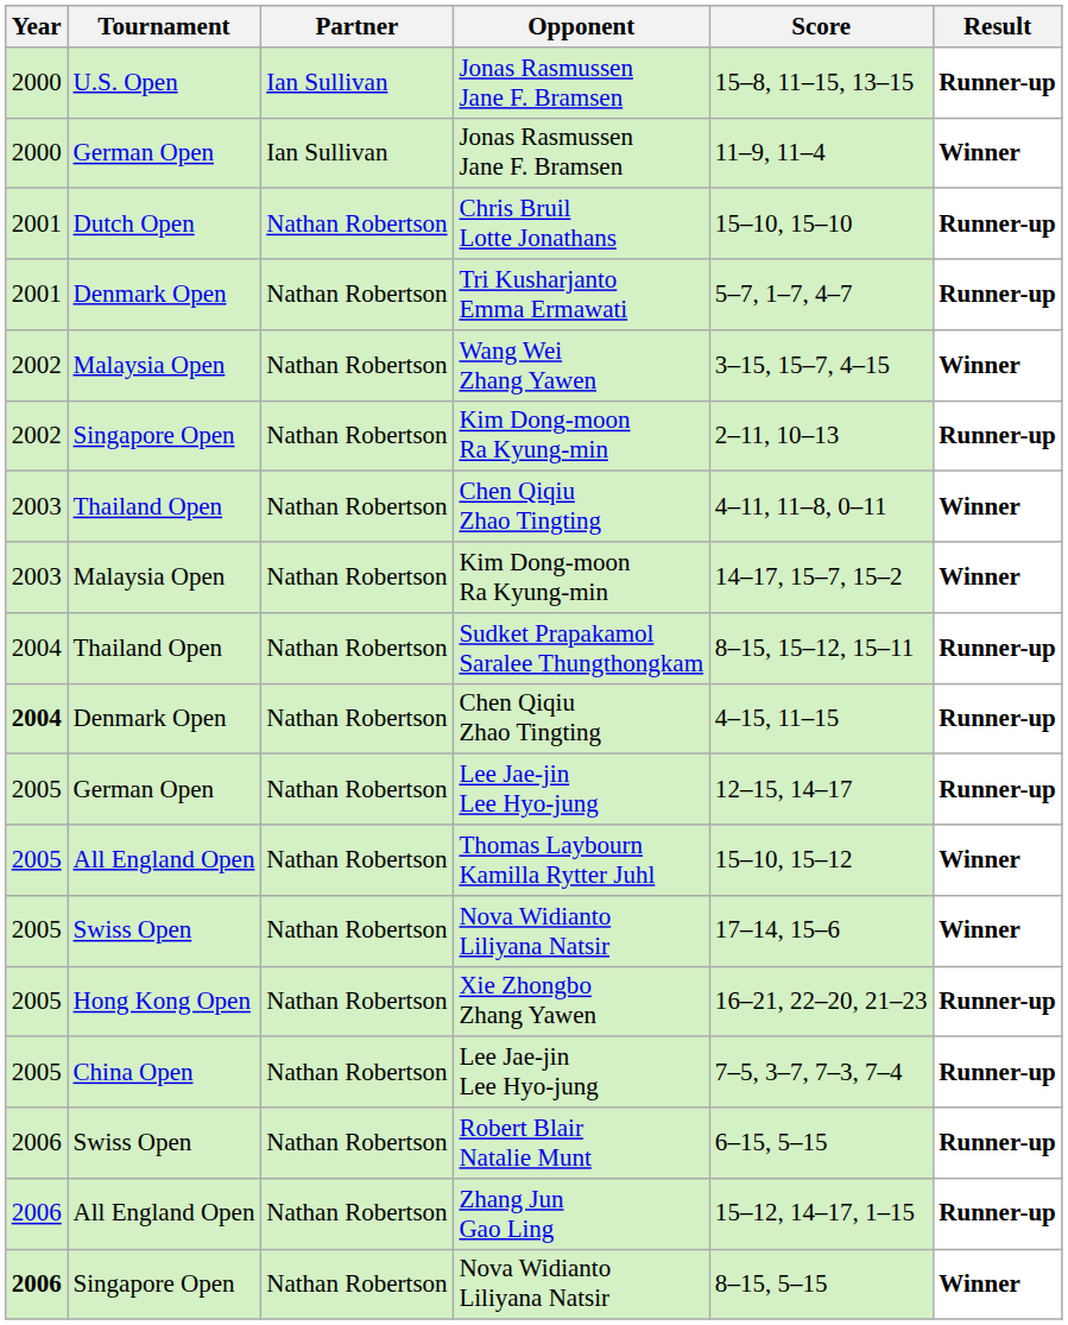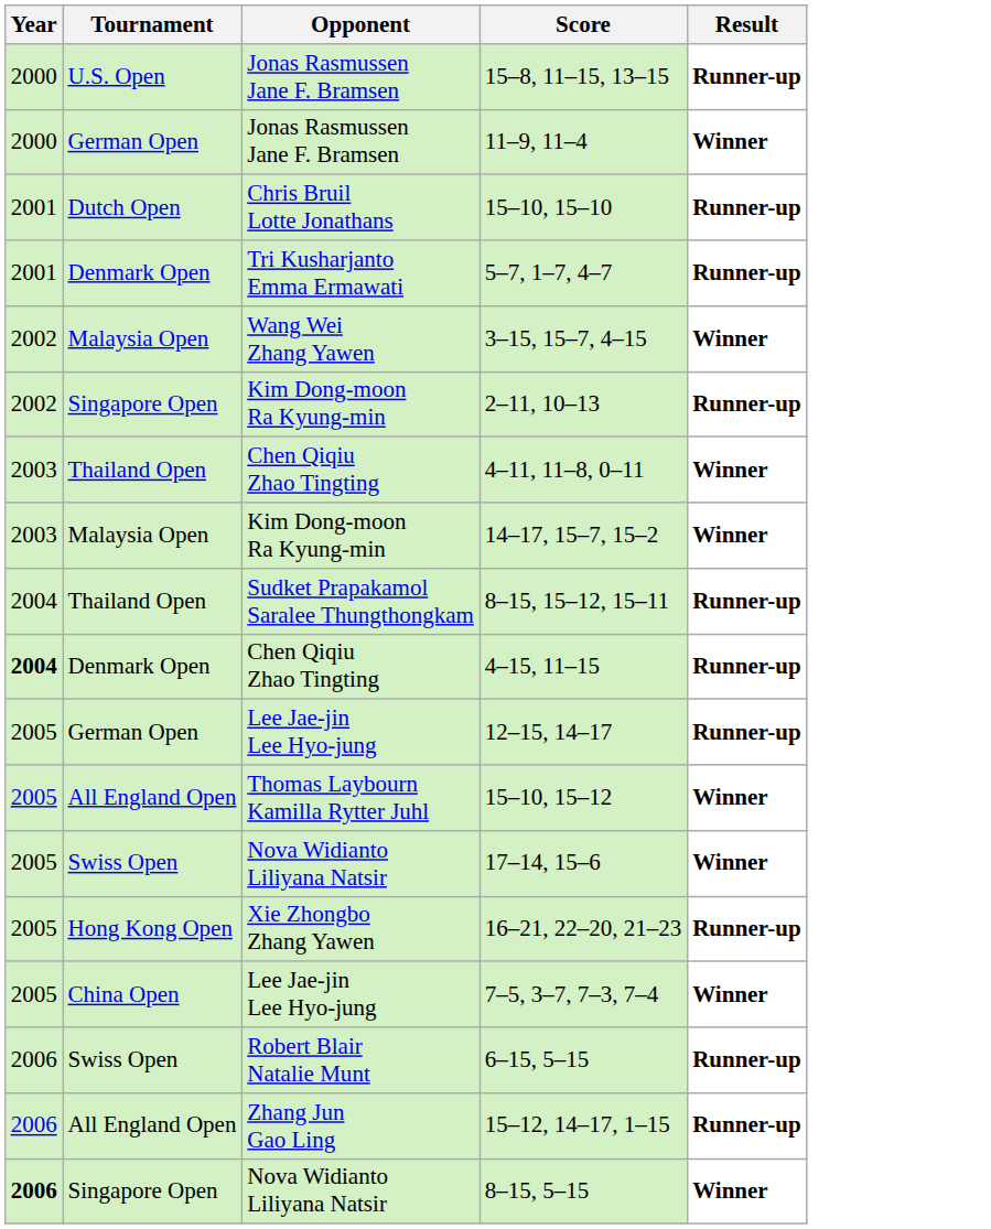 <table class="sortable wikitable" style="font-size: 90%;">
 <tr>
 <th>Year</th>
 <th>Tournament</th>
-<th>Partner</th>
 <th>Opponent</th>
 <th>Score</th>
 <th>Result</th>
 </tr>
 <tr style="background:#D4F1C5">
 <td align="center">2000</td>
 <td align="left"><a href='#'>U.S. Open</a></td>
-<td align="left"> <a href='#'>Ian Sullivan</a></td>
 <td align="left"> <a href='#'>Jonas Rasmussen</a> <br>  <a href='#'>Jane F. Bramsen</a></td>
 <td align="left">15–8, 11–15, 13–15</td>
 <td style="text-align:left; background:white"> <strong>Runner-up</strong></td>
 </tr>
 <tr style="background:#D4F1C5">
 <td align="center">2000</td>
 <td align="left"><a href='#'>German Open</a></td>
-<td align="left"> Ian Sullivan</td>
 <td align="left"> Jonas Rasmussen <br>  Jane F. Bramsen</td>
 <td align="left">11–9, 11–4</td>
 <td style="text-align:left; background:white"> <strong>Winner</strong></td>
 </tr>
 <tr style="background:#D4F1C5">
 <td align="center">2001</td>
 <td align="left"><a href='#'>Dutch Open</a></td>
-<td align="left"> <a href='#'>Nathan Robertson</a></td>
 <td align="left"> <a href='#'>Chris Bruil</a> <br>  <a href='#'>Lotte Jonathans</a></td>
 <td align="left">15–10, 15–10</td>
 <td style="text-align:left; background:white"> <strong>Runner-up</strong></td>
 </tr>
 <tr style="background:#D4F1C5">
 <td align="center">2001</td>
 <td align="left"><a href='#'>Denmark Open</a></td>
-<td align="left"> Nathan Robertson</td>
 <td align="left"> <a href='#'>Tri Kusharjanto</a> <br>  <a href='#'>Emma Ermawati</a></td>
 <td align="left">5–7, 1–7, 4–7</td>
 <td style="text-align:left; background:white"> <strong>Runner-up</strong></td>
 </tr>
 <tr style="background:#D4F1C5">
 <td align="center">2002</td>
 <td align="left"><a href='#'>Malaysia Open</a></td>
-<td align="left"> Nathan Robertson</td>
 <td align="left"> <a href='#'>Wang Wei</a> <br>  <a href='#'>Zhang Yawen</a></td>
 <td align="left">3–15, 15–7, 4–15</td>
 <td style="text-align:left; background:white"> <strong>Winner</strong></td>
 </tr>
 <tr style="background:#D4F1C5">
 <td align="center">2002</td>
 <td align="left"><a href='#'>Singapore Open</a></td>
-<td align="left"> Nathan Robertson</td>
 <td align="left"> <a href='#'>Kim Dong-moon</a> <br>  <a href='#'>Ra Kyung-min</a></td>
 <td align="left">2–11, 10–13</td>
 <td style="text-align:left; background:white"> <strong>Runner-up</strong></td>
 </tr>
 <tr style="background:#D4F1C5">
 <td align="center">2003</td>
 <td align="left"><a href='#'>Thailand Open</a></td>
-<td align="left"> Nathan Robertson</td>
 <td align="left"> <a href='#'>Chen Qiqiu</a> <br>  <a href='#'>Zhao Tingting</a></td>
 <td align="left">4–11, 11–8, 0–11</td>
 <td style="text-align:left; background:white"> <strong>Winner</strong></td>
 </tr>
 <tr style="background:#D4F1C5">
 <td align="center">2003</td>
 <td align="left">Malaysia Open</td>
-<td align="left"> Nathan Robertson</td>
 <td align="left"> Kim Dong-moon <br>  Ra Kyung-min</td>
 <td align="left">14–17, 15–7, 15–2</td>
 <td style="text-align:left; background:white"> <strong>Winner</strong></td>
 </tr>
 <tr style="background:#D4F1C5">
 <td align="center">2004</td>
 <td align="left">Thailand Open</td>
-<td align="left"> Nathan Robertson</td>
 <td align="left"> <a href='#'>Sudket Prapakamol</a> <br>  <a href='#'>Saralee Thungthongkam</a></td>
 <td align="left">8–15, 15–12, 15–11</td>
 <td style="text-align:left; background:white"> <strong>Runner-up</strong></td>
 </tr>
 <tr style="background:#D4F1C5">
 <td align="center"><strong>2004</strong></td>
 <td align="left">Denmark Open</td>
-<td align="left"> Nathan Robertson</td>
 <td align="left"> Chen Qiqiu <br>  Zhao Tingting</td>
 <td align="left">4–15, 11–15</td>
 <td style="text-align:left; background:white"> <strong>Runner-up</strong></td>
 </tr>
 <tr style="background:#D4F1C5">
 <td align="center">2005</td>
 <td align="left">German Open</td>
-<td align="left"> Nathan Robertson</td>
 <td align="left"> <a href='#'>Lee Jae-jin</a> <br>  <a href='#'>Lee Hyo-jung</a></td>
 <td align="left">12–15, 14–17</td>
 <td style="text-align:left; background:white"> <strong>Runner-up</strong></td>
 </tr>
 <tr style="background:#D4F1C5">
 <td align="center"><a href='#'>2005</a></td>
 <td align="left"><a href='#'>All England Open</a></td>
-<td align="left"> Nathan Robertson</td>
 <td align="left"> <a href='#'>Thomas Laybourn</a> <br>  <a href='#'>Kamilla Rytter Juhl</a></td>
 <td align="left">15–10, 15–12</td>
 <td style="text-align:left; background:white"> <strong>Winner</strong></td>
 </tr>
 <tr style="background:#D4F1C5">
 <td align="center">2005</td>
 <td align="left"><a href='#'>Swiss Open</a></td>
-<td align="left"> Nathan Robertson</td>
 <td align="left"> <a href='#'>Nova Widianto</a> <br>  <a href='#'>Liliyana Natsir</a></td>
 <td align="left">17–14, 15–6</td>
 <td style="text-align:left; background:white"> <strong>Winner</strong></td>
 </tr>
 <tr style="background:#D4F1C5">
 <td align="center">2005</td>
 <td align="left"><a href='#'>Hong Kong Open</a></td>
-<td align="left"> Nathan Robertson</td>
 <td align="left"> <a href='#'>Xie Zhongbo</a> <br>  Zhang Yawen</td>
 <td align="left">16–21, 22–20, 21–23</td>
 <td style="text-align:left; background:white"> <strong>Runner-up</strong></td>
 </tr>
 <tr style="background:#D4F1C5">
 <td align="center">2005</td>
 <td align="left"><a href='#'>China Open</a></td>
-<td align="left"> Nathan Robertson</td>
 <td align="left"> Lee Jae-jin <br>  Lee Hyo-jung</td>
 <td align="left">7–5, 3–7, 7–3, 7–4</td>
-<td style="text-align:left; background:white"> <strong>Runner-up</strong></td>
+<td style="text-align:left; background:white"> <strong>Winner</strong></td>
 </tr>
 <tr style="background:#D4F1C5">
 <td align="center">2006</td>
 <td align="left">Swiss Open</td>
-<td align="left"> Nathan Robertson</td>
 <td align="left"> <a href='#'>Robert Blair</a> <br>  <a href='#'>Natalie Munt</a></td>
 <td align="left">6–15, 5–15</td>
 <td style="text-align:left; background:white"> <strong>Runner-up</strong></td>
 </tr>
 <tr style="background:#D4F1C5">
 <td align="center"><a href='#'>2006</a></td>
 <td align="left">All England Open</td>
-<td align="left"> Nathan Robertson</td>
 <td align="left"> <a href='#'>Zhang Jun</a> <br>  <a href='#'>Gao Ling</a></td>
 <td align="left">15–12, 14–17, 1–15</td>
 <td style="text-align:left; background:white"> <strong>Runner-up</strong></td>
 </tr>
 <tr style="background:#D4F1C5">
 <td align="center"><strong>2006</strong></td>
 <td align="left">Singapore Open</td>
-<td align="left"> Nathan Robertson</td>
 <td align="left"> Nova Widianto <br>  Liliyana Natsir</td>
 <td align="left">8–15, 5–15</td>
 <td style="text-align:left; background:white"> <strong>Winner</strong></td>
 </tr>
 </table>
